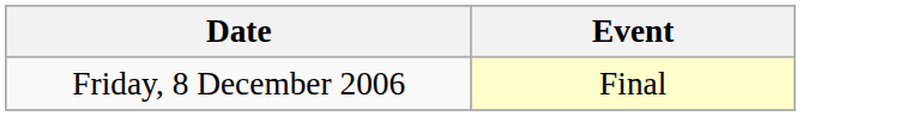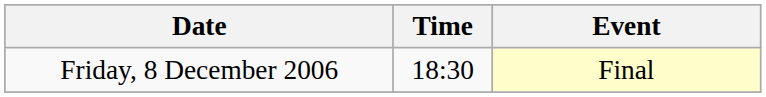 <table class = "wikitable" style="text-align:center;">
 <tr>
 <th width=220>Date</th>
+<th width=50>Time</th>
 <th width=150>Event</th>
 </tr>
 <tr>
 <td>Friday, 8 December 2006</td>
+<td>18:30</td>
 <td bgcolor=ffffcc>Final</td>
 </tr>
 </table>
